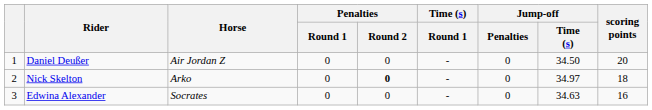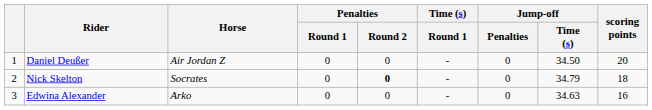 <table class="wikitable" style="font-size: 90%">
 <tr>
 <th rowspan=2 width=20></th>
 <th rowspan=2 width=190>Rider</th>
 <th rowspan=2 width=170>Horse</th>
 <th colspan=2>Penalties</th>
 <th>Time (<a href='#'>s</a>)</th>
 <th colspan=2>Jump-off</th>
 <th rowspan=2 width=60>scoring<br>points</th>
 </tr>
 <tr>
 <th width=75>Round 1</th>
 <th width=75>Round 2</th>
 <th width=75>Round 1</th>
 <th width=75>Penalties</th>
 <th width=75>Time<br>(<a href='#'>s</a>)</th>
 </tr>
 <tr>
 <td align=center>1</td>
 <td> <a href='#'>Daniel Deußer</a></td>
 <td><em>Air Jordan Z</em></td>
 <td align=center>0</td>
 <td align=center>0</td>
 <td align=center>-</td>
 <td align=center>0</td>
 <td align=center>34.50</td>
 <td align=center>20</td>
 </tr>
 <tr>
 <td align=center>2</td>
 <td> <a href='#'>Nick Skelton</a></td>
-<td><em>Arko</em></td>
+<td><em>Socrates</em></td>
 <td align=center>0</td>
 <td align=center><strong>0</strong></td>
 <td align=center>-</td>
 <td align=center>0</td>
-<td align=center>34.97</td>
+<td align=center>34.79</td>
 <td align=center>18</td>
 </tr>
 <tr>
 <td align=center>3</td>
 <td> <a href='#'>Edwina Alexander</a></td>
-<td><em>Socrates</em></td>
+<td><em>Arko</em></td>
 <td align=center>0</td>
 <td align=center>0</td>
 <td align=center>-</td>
 <td align=center>0</td>
 <td align=center>34.63</td>
 <td align=center>16</td>
 </tr>
 </table>
